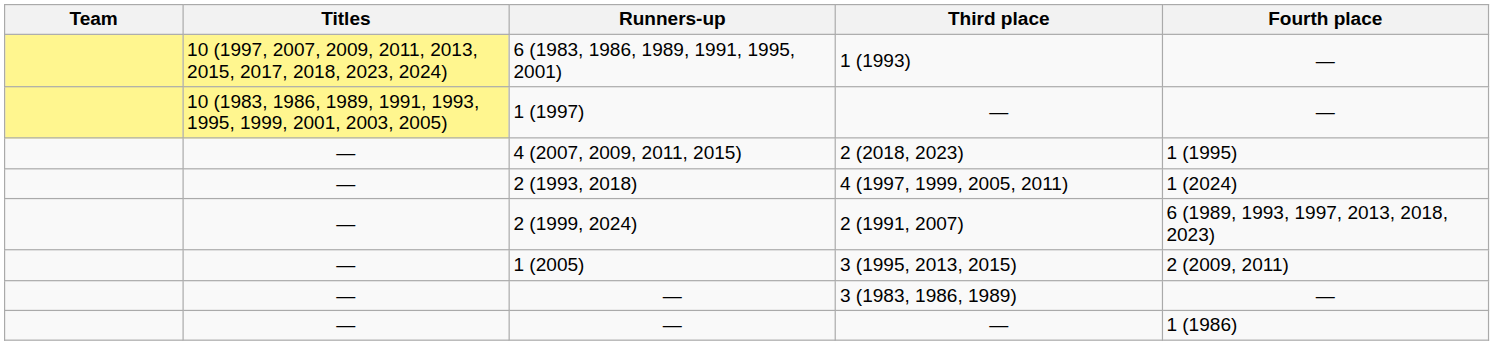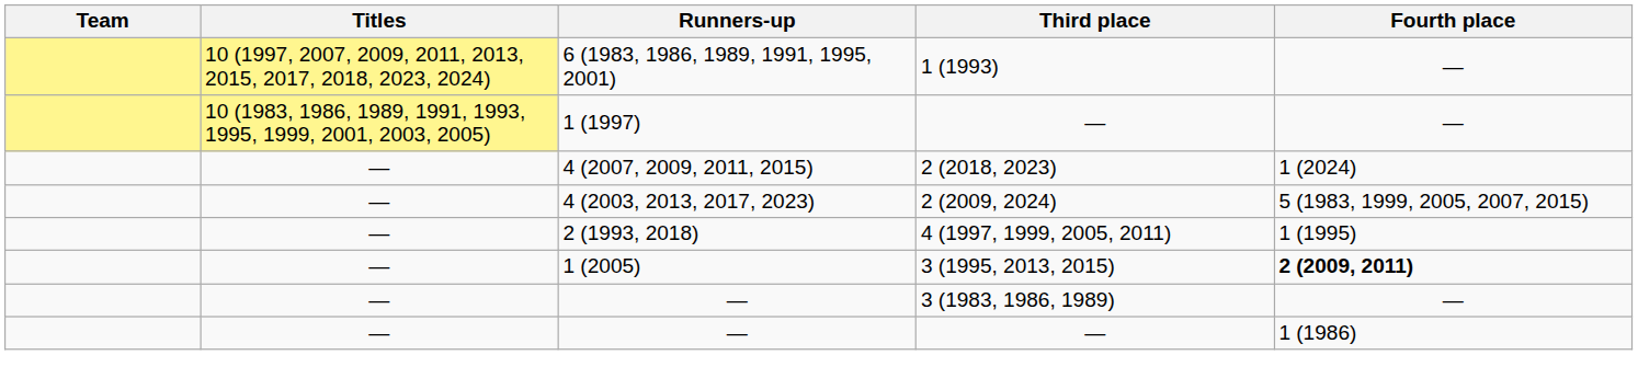 <table class="wikitable">
 <tr>
 <th width=12%>Team</th>
 <th width=22%>Titles</th>
 <th width=22%>Runners-up</th>
 <th width=22%>Third place</th>
 <th width=22%>Fourth place</th>
 </tr>
 <tr>
 <td bgcolor=#FFF68F></td>
 <td bgcolor=#FFF68F>10 (1997, 2007, 2009, 2011, 2013, 2015, 2017, 2018, 2023, 2024)</td>
 <td>6 (1983, 1986, 1989, 1991, 1995, 2001)</td>
 <td>1 (1993)</td>
 <td align=center>—</td>
 </tr>
 <tr>
 <td bgcolor=#FFF68F></td>
 <td bgcolor=#FFF68F>10 (1983, 1986, 1989, 1991, 1993, 1995, 1999, 2001, 2003, 2005)</td>
 <td>1 (1997)</td>
 <td align=center>—</td>
 <td align=center>—</td>
 </tr>
 <tr>
 <td></td>
 <td align=center>—</td>
 <td>4 (2007, 2009, 2011, 2015)</td>
 <td>2 (2018, 2023)</td>
-<td>1 (1995)</td>
+<td>1 (2024)</td>
+</tr>
+<tr>
+<td></td>
+<td align=center>—</td>
+<td>4 (2003, 2013, 2017, 2023)</td>
+<td>2 (2009, 2024)</td>
+<td>5 (1983, 1999, 2005, 2007, 2015)</td>
 </tr>
 <tr>
 <td></td>
 <td align=center>—</td>
 <td>2 (1993, 2018)</td>
 <td>4 (1997, 1999, 2005, 2011)</td>
-<td>1 (2024)</td>
-</tr>
-<tr>
-<td></td>
-<td align=center>—</td>
-<td>2 (1999, 2024)</td>
-<td>2 (1991, 2007)</td>
-<td>6 (1989, 1993, 1997, 2013, 2018, 2023)</td>
+<td>1 (1995)</td>
 </tr>
 <tr>
 <td></td>
 <td align=center>—</td>
 <td>1 (2005)</td>
 <td>3 (1995, 2013, 2015)</td>
-<td>2 (2009, 2011)</td>
+<td><strong>2 (2009, 2011)</strong></td>
 </tr>
 <tr>
 <td></td>
 <td align=center>—</td>
 <td align=center>—</td>
 <td>3 (1983, 1986, 1989)</td>
 <td align=center>—</td>
 </tr>
 <tr>
 <td></td>
 <td align=center>—</td>
 <td align=center>—</td>
 <td align=center>—</td>
 <td>1 (1986)</td>
 </tr>
 </table>
